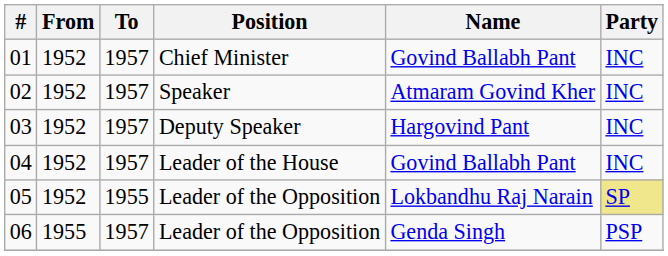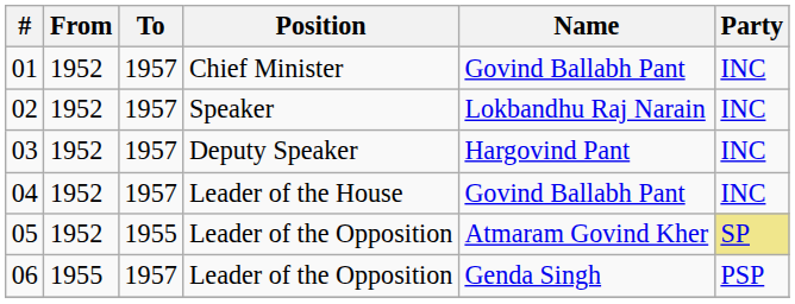 <table class="wikitable sortable">
 <tr>
 <th>#</th>
 <th>From</th>
 <th>To</th>
 <th>Position</th>
 <th>Name</th>
 <th>Party</th>
 </tr>
 <tr>
 <td>01</td>
 <td>1952</td>
 <td>1957</td>
 <td>Chief Minister</td>
 <td><a href='#'>Govind Ballabh Pant</a></td>
 <td><a href='#'>INC</a></td>
 </tr>
 <tr>
 <td>02</td>
 <td>1952</td>
 <td>1957</td>
 <td>Speaker</td>
-<td><a href='#'>Atmaram Govind Kher</a></td>
+<td><a href='#'>Lokbandhu Raj Narain</a></td>
 <td><a href='#'>INC</a></td>
 </tr>
 <tr>
 <td>03</td>
 <td>1952</td>
 <td>1957</td>
 <td>Deputy Speaker</td>
 <td><a href='#'>Hargovind Pant</a></td>
 <td><a href='#'>INC</a></td>
 </tr>
 <tr>
 <td>04</td>
 <td>1952</td>
 <td>1957</td>
 <td>Leader of the House</td>
 <td><a href='#'>Govind Ballabh Pant</a></td>
 <td><a href='#'>INC</a></td>
 </tr>
 <tr>
 <td>05</td>
 <td>1952</td>
 <td>1955</td>
 <td>Leader of the Opposition</td>
-<td><a href='#'>Lokbandhu Raj Narain</a></td>
+<td><a href='#'>Atmaram Govind Kher</a></td>
 <td style="background: khaki;"><a href='#'>SP</a></td>
 </tr>
 <tr>
 <td>06</td>
 <td>1955</td>
 <td>1957</td>
 <td>Leader of the Opposition</td>
 <td><a href='#'>Genda Singh</a></td>
 <td><a href='#'>PSP</a></td>
 </tr>
 <tr>
 </tr>
 </table>
